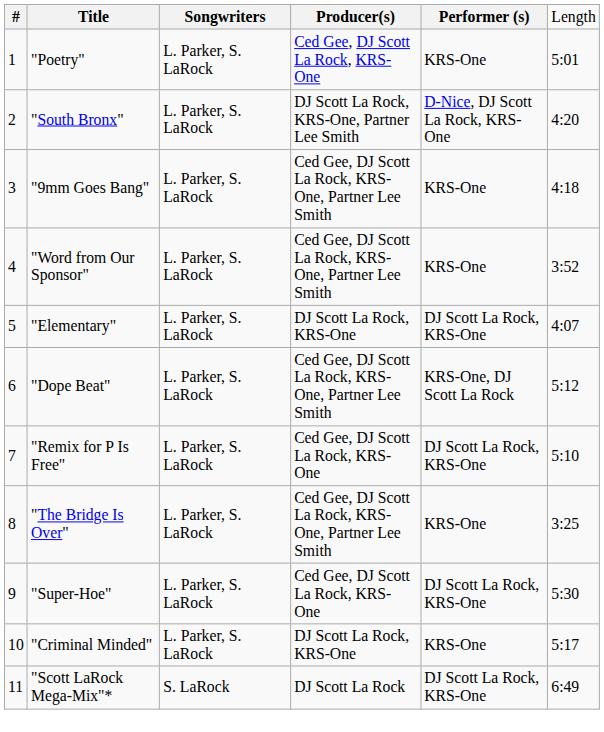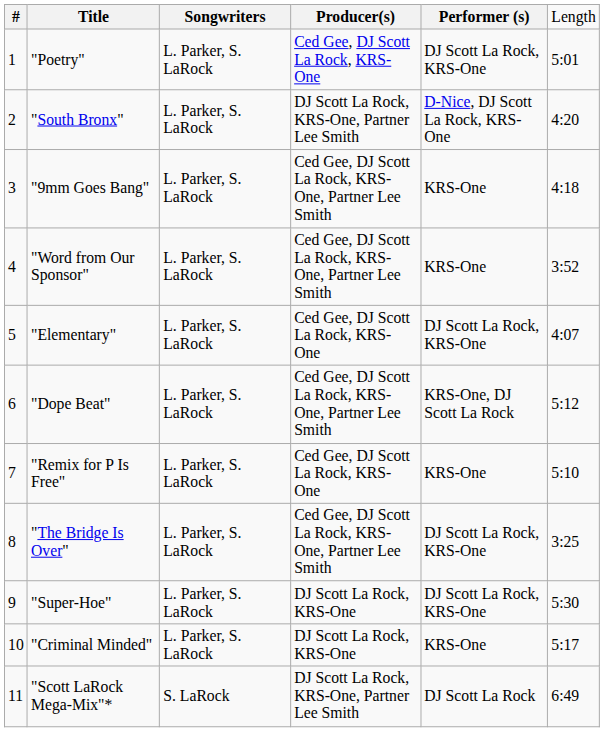 <table class="wikitable" border="1">
 <tr>
 <th align="center" width="10">#</th>
 <th align="center" width="150">Title</th>
 <th align="center" width="150">Songwriters</th>
 <th align="center" width="150">Producer(s)</th>
 <th align="center" width="150">Performer (s)</th>
 <td>Length</td>
 </tr>
 <tr>
 <td>1</td>
 <td>"Poetry"</td>
 <td>L. Parker, S. LaRock</td>
 <td><a href='#'>Ced Gee</a>, <a href='#'>DJ Scott La Rock</a>, <a href='#'>KRS-One</a></td>
-<td>KRS-One</td>
+<td>DJ Scott La Rock, KRS-One</td>
 <td>5:01</td>
 </tr>
 <tr>
 <td>2</td>
 <td>"<a href='#'>South Bronx</a>"</td>
 <td>L. Parker, S. LaRock</td>
 <td>DJ Scott La Rock, KRS-One, Partner Lee Smith</td>
 <td><a href='#'>D-Nice</a>, DJ Scott La Rock, KRS-One</td>
 <td>4:20</td>
 </tr>
 <tr>
 <td>3</td>
 <td>"9mm Goes Bang"</td>
 <td>L. Parker, S. LaRock</td>
 <td>Ced Gee, DJ Scott La Rock, KRS-One, Partner Lee Smith</td>
 <td>KRS-One</td>
 <td>4:18</td>
 </tr>
 <tr>
 <td>4</td>
 <td>"Word from Our Sponsor"</td>
 <td>L. Parker, S. LaRock</td>
 <td>Ced Gee, DJ Scott La Rock, KRS-One, Partner Lee Smith</td>
 <td>KRS-One</td>
 <td>3:52</td>
 </tr>
 <tr>
 <td>5</td>
 <td>"Elementary"</td>
 <td>L. Parker, S. LaRock</td>
-<td>DJ Scott La Rock, KRS-One</td>
+<td>Ced Gee, DJ Scott La Rock, KRS-One</td>
 <td>DJ Scott La Rock, KRS-One</td>
 <td>4:07</td>
 </tr>
 <tr>
 <td>6</td>
 <td>"Dope Beat"</td>
 <td>L. Parker, S. LaRock</td>
 <td>Ced Gee, DJ Scott La Rock, KRS-One, Partner Lee Smith</td>
 <td>KRS-One, DJ Scott La Rock</td>
 <td>5:12</td>
 </tr>
 <tr>
 <td>7</td>
 <td>"Remix for P Is Free"</td>
 <td>L. Parker, S. LaRock</td>
 <td>Ced Gee, DJ Scott La Rock, KRS-One</td>
-<td>DJ Scott La Rock, KRS-One</td>
+<td>KRS-One</td>
 <td>5:10</td>
 </tr>
 <tr>
 <td>8</td>
 <td>"<a href='#'>The Bridge Is Over</a>"</td>
 <td>L. Parker, S. LaRock</td>
 <td>Ced Gee, DJ Scott La Rock, KRS-One, Partner Lee Smith</td>
-<td>KRS-One</td>
+<td>DJ Scott La Rock, KRS-One</td>
 <td>3:25</td>
 </tr>
 <tr>
 <td>9</td>
 <td>"Super-Hoe"</td>
 <td>L. Parker, S. LaRock</td>
-<td>Ced Gee, DJ Scott La Rock, KRS-One</td>
+<td>DJ Scott La Rock, KRS-One</td>
 <td>DJ Scott La Rock, KRS-One</td>
 <td>5:30</td>
 </tr>
 <tr>
 <td>10</td>
 <td>"Criminal Minded"</td>
 <td>L. Parker, S. LaRock</td>
 <td>DJ Scott La Rock, KRS-One</td>
 <td>KRS-One</td>
 <td>5:17</td>
 </tr>
 <tr>
 <td>11</td>
 <td>"Scott LaRock Mega-Mix"*</td>
 <td>S. LaRock</td>
+<td>DJ Scott La Rock, KRS-One, Partner Lee Smith</td>
 <td>DJ Scott La Rock</td>
-<td>DJ Scott La Rock, KRS-One</td>
 <td>6:49</td>
 </tr>
 </table>
